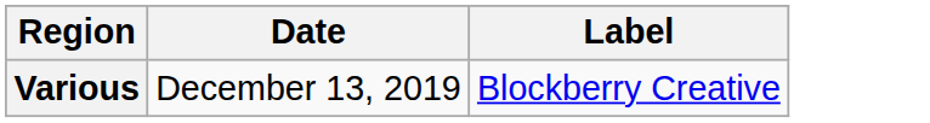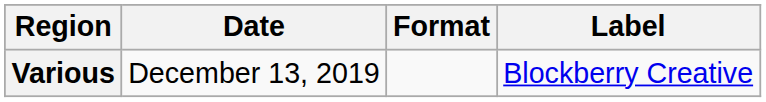 <table class="wikitable plainrowheaders">
 <tr>
 <th>Region</th>
 <th>Date</th>
+<th>Format</th>
 <th>Label</th>
 </tr>
 <tr>
 <th scope="row">Various</th>
 <td rowspan=1>December 13, 2019</td>
+<td rowspan=1></td>
 <td rowspan="1"><a href='#'>Blockberry Creative</a></td>
 </tr>
 </table>
